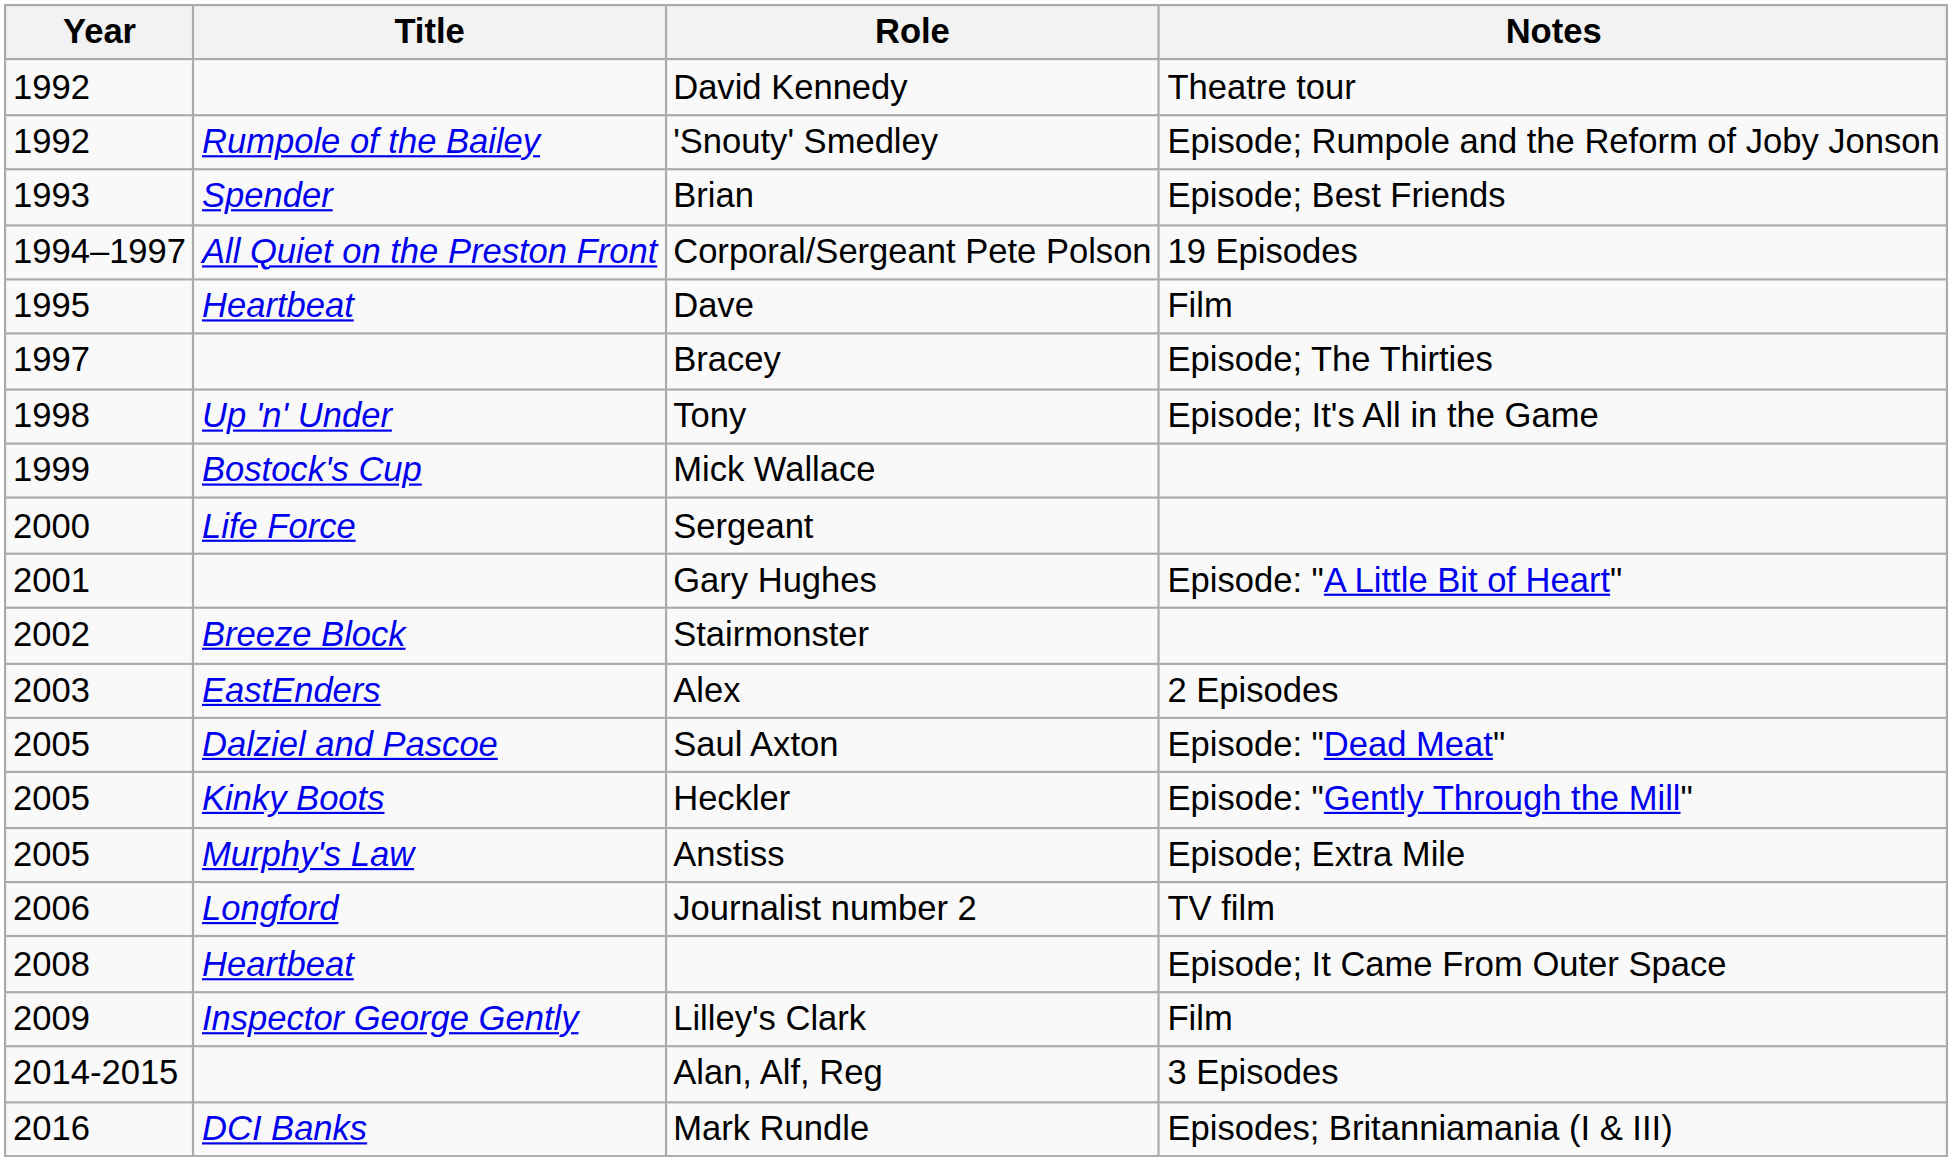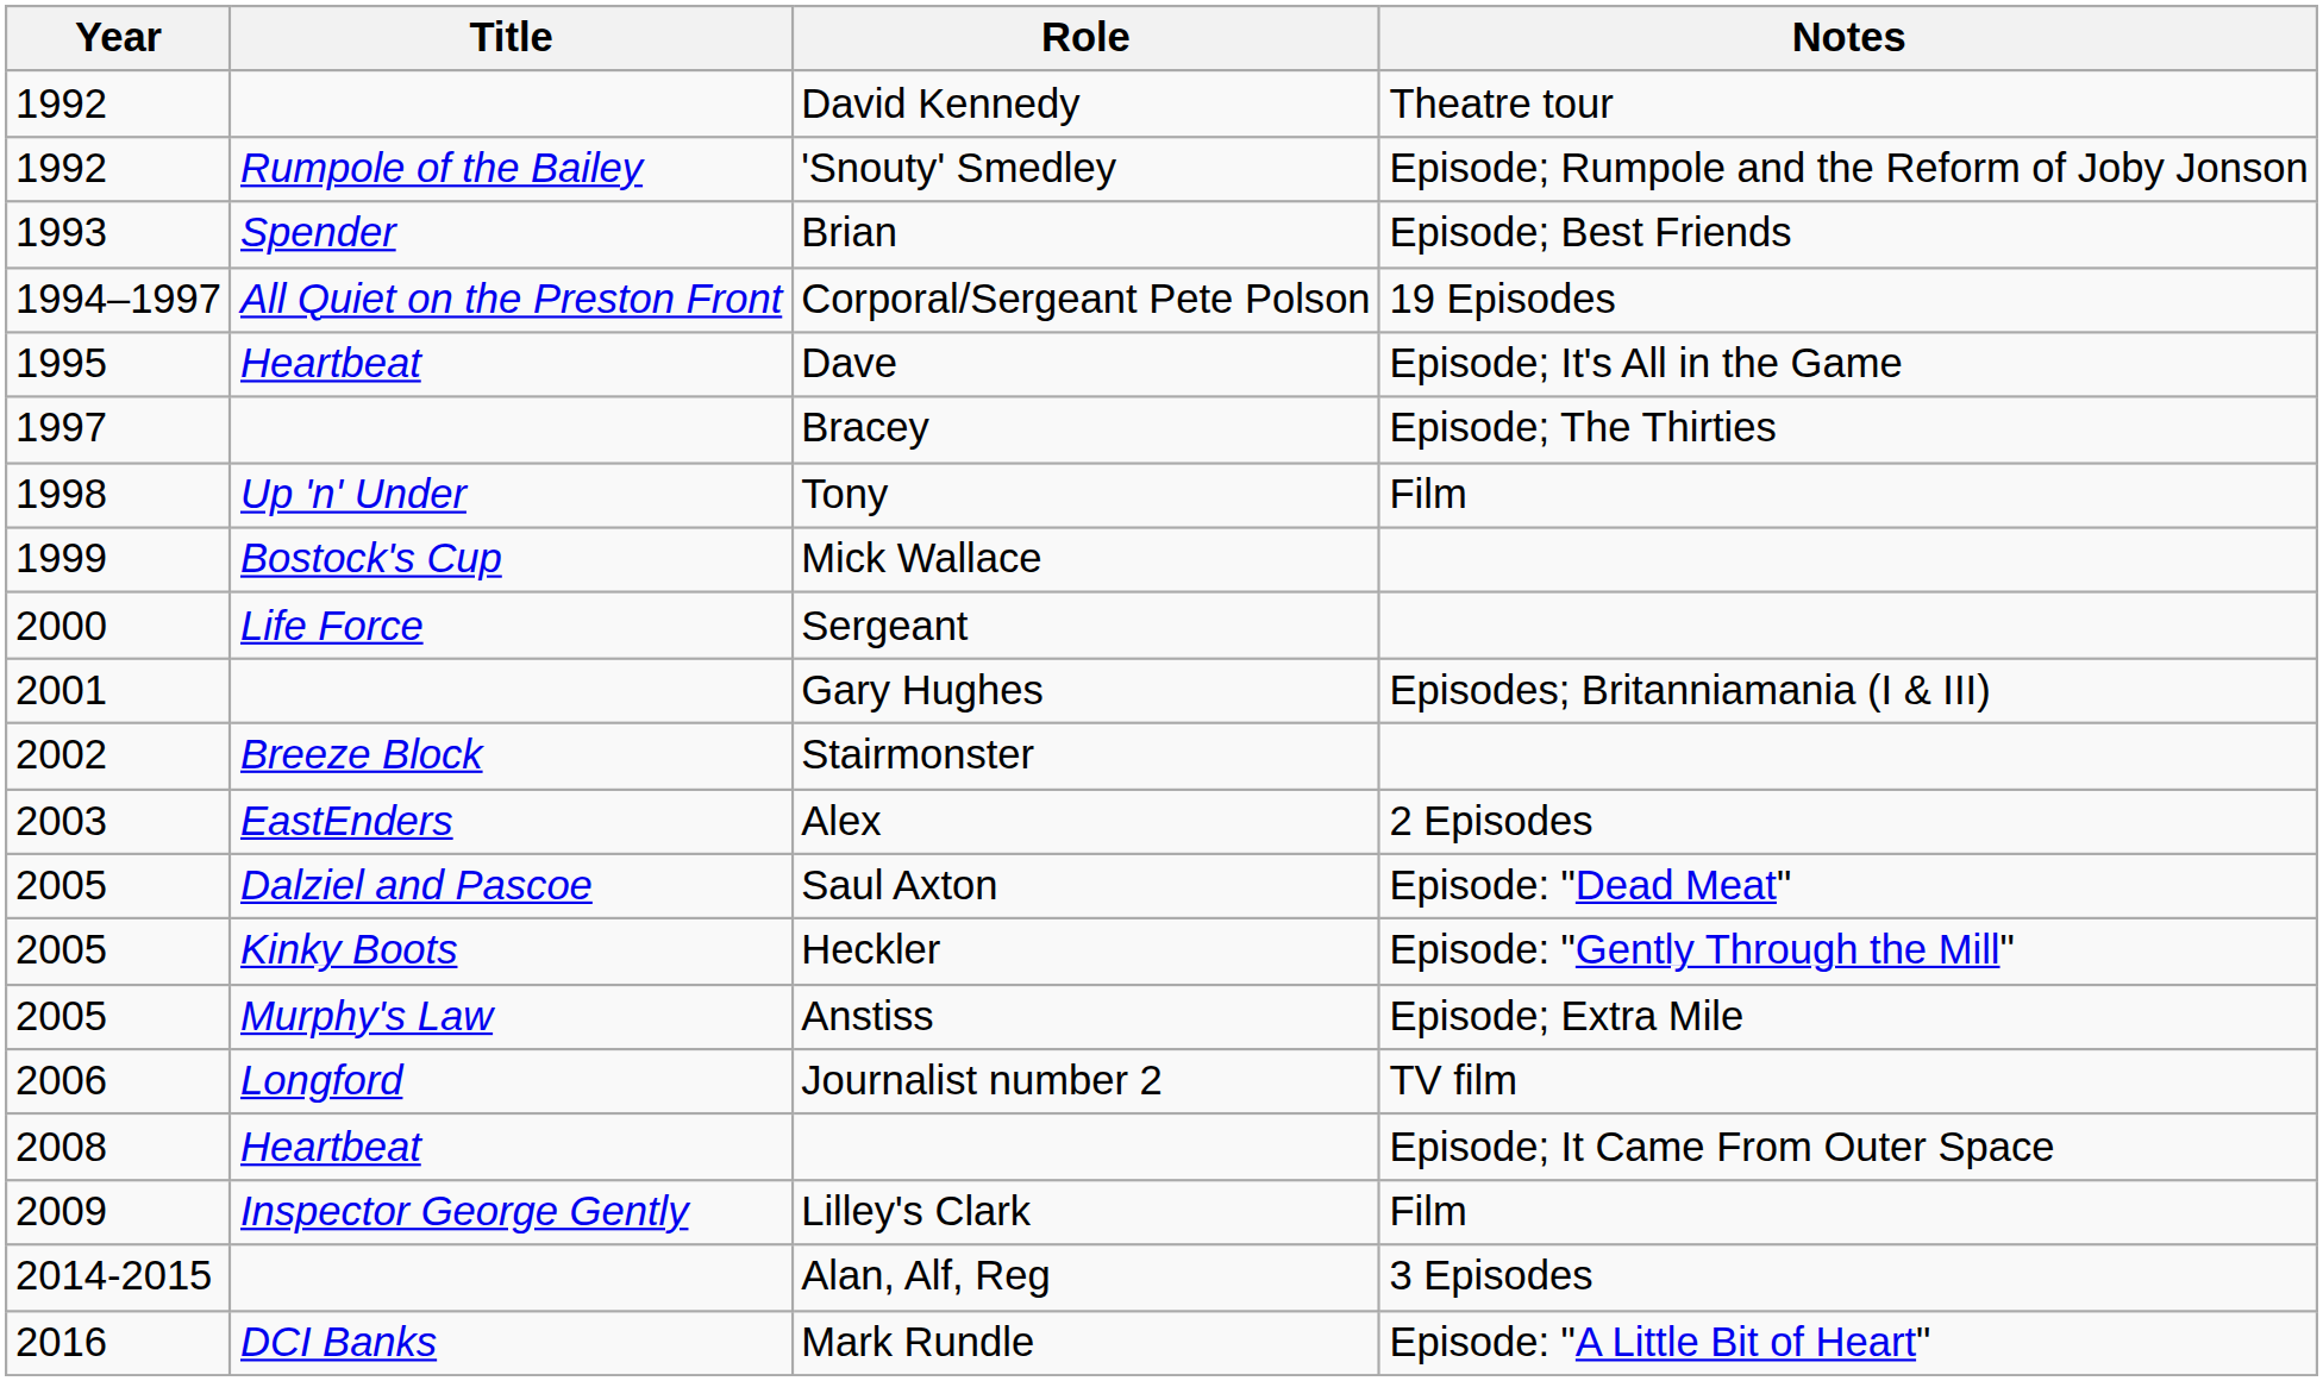 <table class="wikitable sortable">
 <tr>
 <th>Year</th>
 <th>Title</th>
 <th>Role</th>
 <th>Notes</th>
 </tr>
 <tr>
 <td>1992</td>
 <td><em></em></td>
 <td>David Kennedy</td>
 <td>Theatre tour</td>
 </tr>
 <tr>
 <td>1992</td>
 <td><em><a href='#'>Rumpole of the Bailey</a></em></td>
 <td>'Snouty' Smedley</td>
 <td>Episode; Rumpole and the Reform of Joby Jonson</td>
 </tr>
 <tr>
 <td>1993</td>
 <td><em><a href='#'>Spender</a></em></td>
 <td>Brian</td>
 <td>Episode; Best Friends</td>
 </tr>
 <tr>
 <td>1994–1997</td>
 <td><em><a href='#'>All Quiet on the Preston Front</a></em></td>
 <td>Corporal/Sergeant Pete Polson</td>
 <td>19 Episodes</td>
 </tr>
 <tr>
 <td>1995</td>
 <td><em><a href='#'>Heartbeat</a></em></td>
 <td>Dave</td>
-<td>Film</td>
+<td>Episode; It's All in the Game</td>
 </tr>
 <tr>
 <td>1997</td>
 <td><em></em></td>
 <td>Bracey</td>
 <td>Episode; The Thirties</td>
 </tr>
 <tr>
 <td>1998</td>
 <td><em><a href='#'>Up 'n' Under</a></em></td>
 <td>Tony</td>
-<td>Episode; It's All in the Game</td>
+<td>Film</td>
 </tr>
 <tr>
 <td>1999</td>
 <td><em><a href='#'>Bostock's Cup</a></em></td>
 <td>Mick Wallace</td>
 <td></td>
 </tr>
 <tr>
 <td>2000</td>
 <td><em><a href='#'>Life Force</a></em></td>
 <td>Sergeant</td>
 <td></td>
 </tr>
 <tr>
 <td>2001</td>
 <td><em></em></td>
 <td>Gary Hughes</td>
-<td>Episode: "<a href='#'>A Little Bit of Heart</a>"</td>
+<td>Episodes; Britanniamania (I & III)</td>
 </tr>
 <tr>
 <td>2002</td>
 <td><em><a href='#'>Breeze Block</a></em></td>
 <td>Stairmonster</td>
 <td></td>
 </tr>
 <tr>
 <td>2003</td>
 <td><em><a href='#'>EastEnders</a></em></td>
 <td>Alex</td>
 <td>2 Episodes</td>
 </tr>
 <tr>
 <td>2005</td>
 <td><em><a href='#'>Dalziel and Pascoe</a></em></td>
 <td>Saul Axton</td>
 <td>Episode: "<a href='#'>Dead Meat</a>"</td>
 </tr>
 <tr>
 <td>2005</td>
 <td><em><a href='#'>Kinky Boots</a></em></td>
 <td>Heckler</td>
 <td>Episode: "<a href='#'>Gently Through the Mill</a>"</td>
 </tr>
 <tr>
 <td>2005</td>
 <td><em><a href='#'>Murphy's Law</a></em></td>
 <td>Anstiss</td>
 <td>Episode; Extra Mile</td>
 </tr>
 <tr>
 <td>2006</td>
 <td><em><a href='#'>Longford</a></em></td>
 <td>Journalist number 2</td>
 <td>TV film</td>
 </tr>
 <tr>
 <td>2008</td>
 <td><em><a href='#'>Heartbeat</a></em></td>
 <td></td>
 <td>Episode; It Came From Outer Space</td>
 </tr>
 <tr>
 <td>2009</td>
 <td><em><a href='#'>Inspector George Gently</a></em></td>
 <td>Lilley's Clark</td>
 <td>Film</td>
 </tr>
 <tr>
 <td>2014-2015</td>
 <td><em></em></td>
 <td>Alan, Alf, Reg</td>
 <td>3 Episodes</td>
 </tr>
 <tr>
 <td>2016</td>
 <td><em><a href='#'>DCI Banks</a></em></td>
 <td>Mark Rundle</td>
-<td>Episodes; Britanniamania (I & III)</td>
+<td>Episode: "<a href='#'>A Little Bit of Heart</a>"</td>
 </tr>
 <tr>
 </tr>
 </table>
